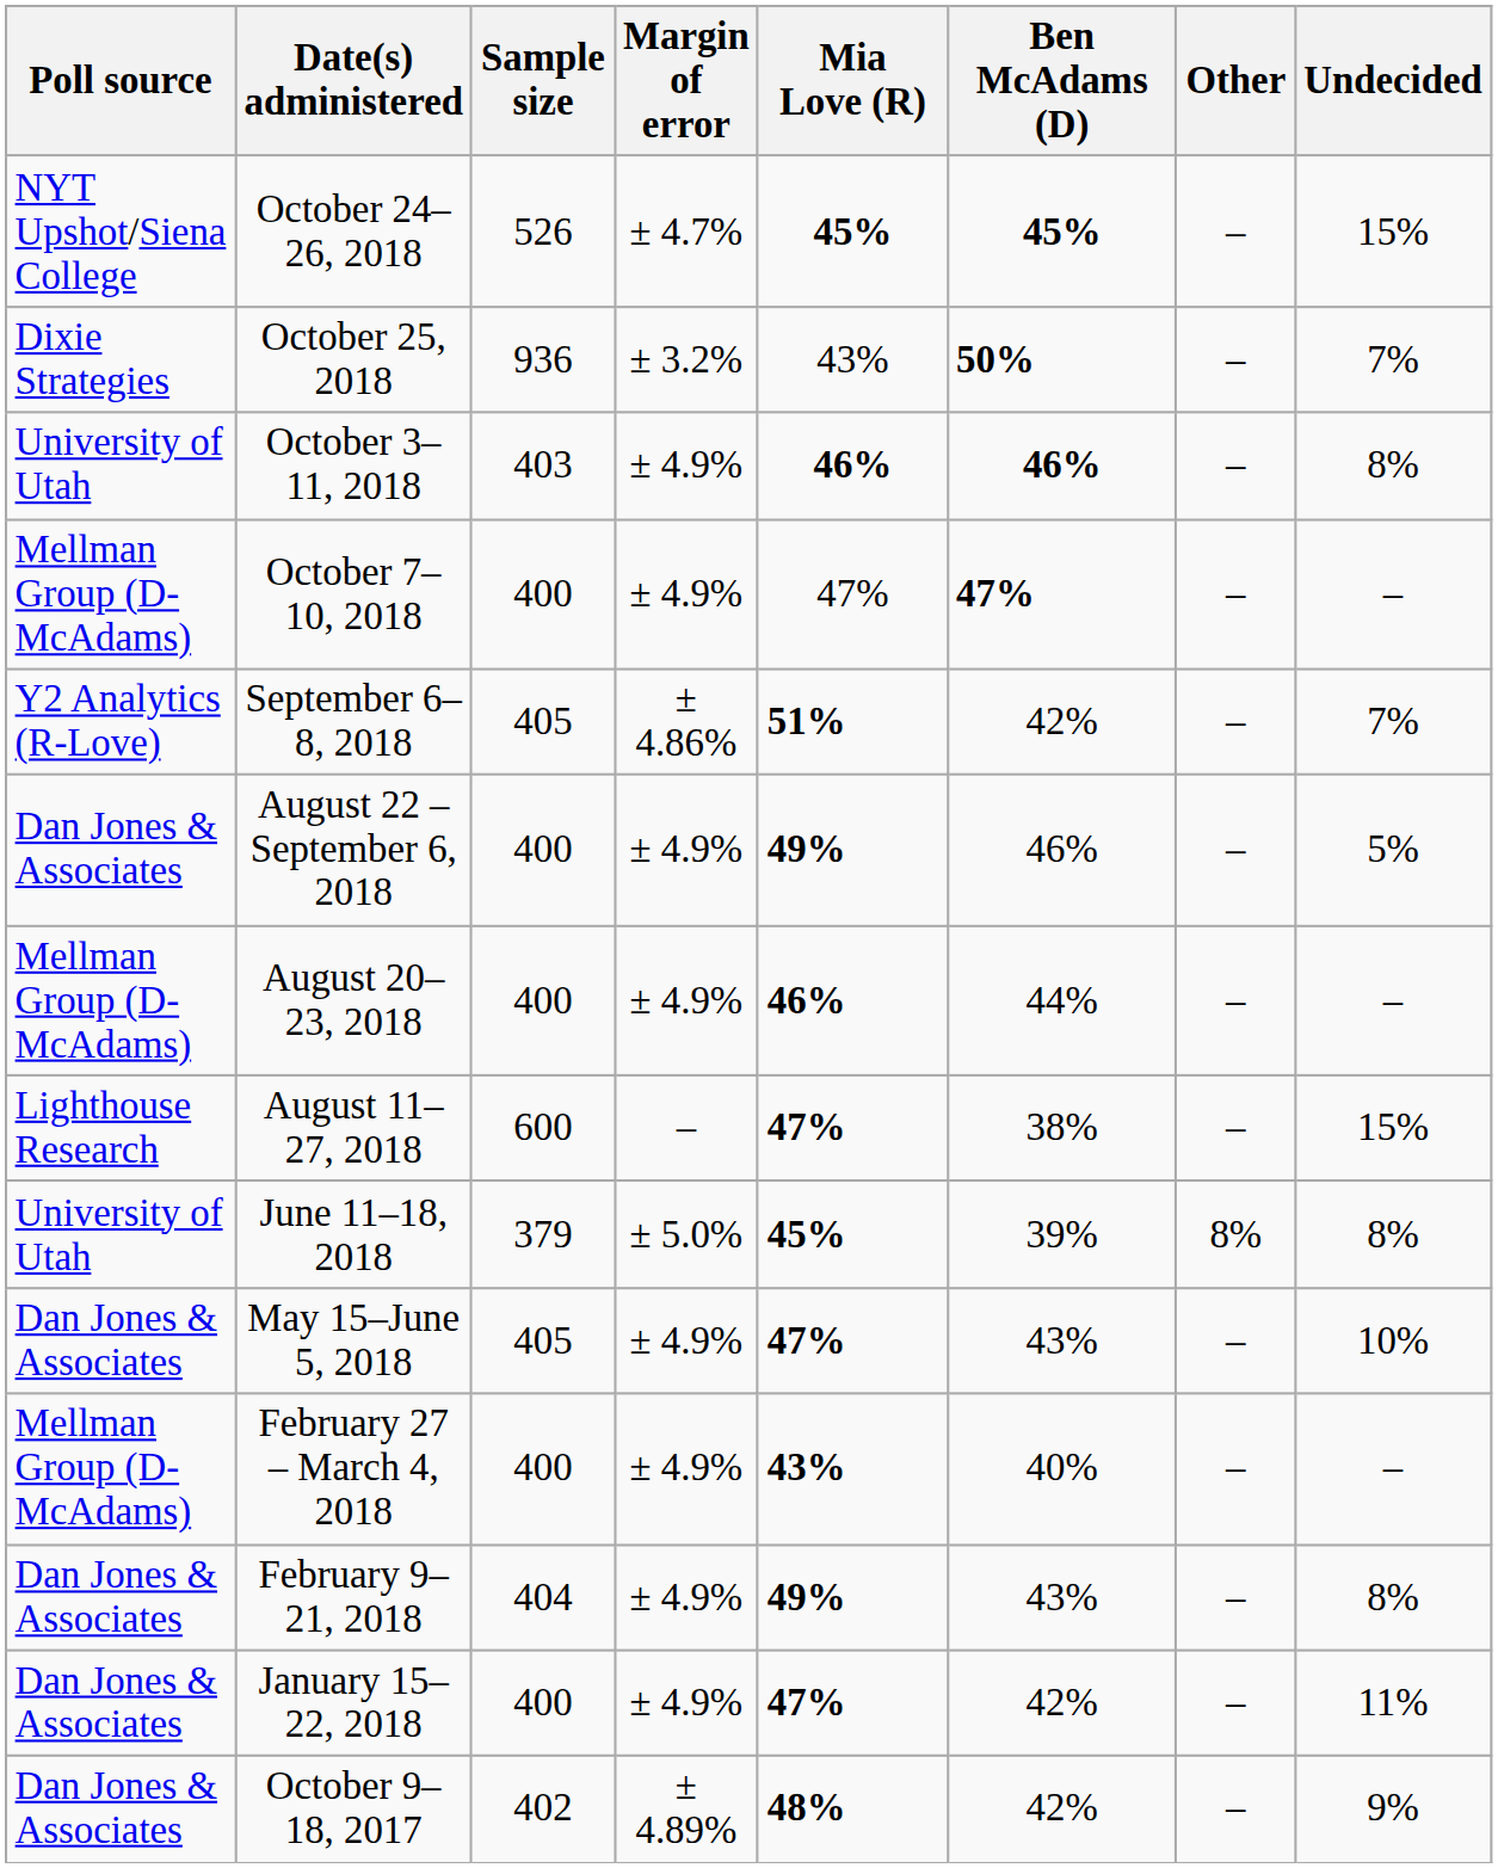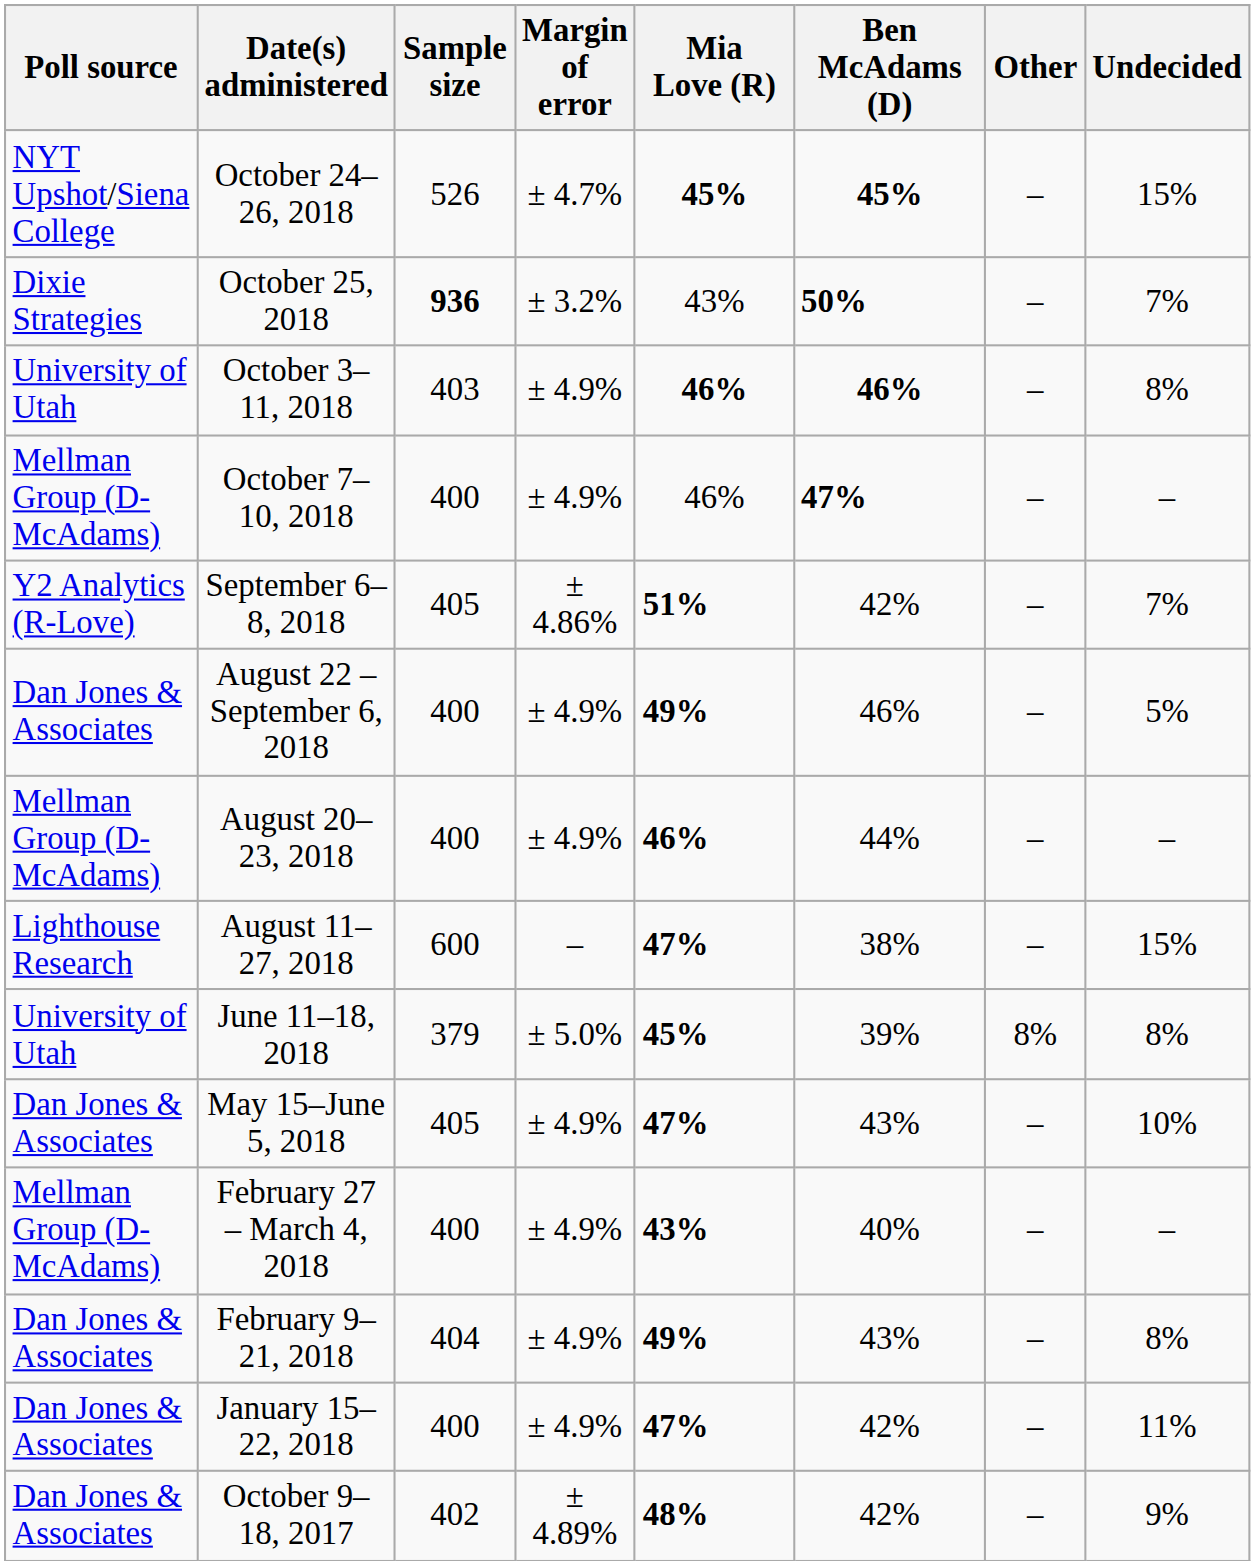 <table class="wikitable">
 <tr>
 <th>Poll source</th>
 <th>Date(s)<br>administered</th>
 <th>Sample<br>size</th>
 <th>Margin of<br>error</th>
 <th style="width:100px;">Mia<br>Love (R)</th>
 <th style="width:100px;">Ben<br>McAdams (D)</th>
 <th style="width:40px;">Other</th>
 <th style="width:40px;">Undecided</th>
 </tr>
 <tr>
 <td><a href='#'>NYT Upshot</a>/<a href='#'>Siena College</a></td>
 <td align=center>October 24–26, 2018</td>
 <td align=center>526</td>
 <td align=center>± 4.7%</td>
 <td align=center><strong>45%</strong></td>
 <td align=center><strong>45%</strong></td>
 <td align=center>–</td>
 <td align=center>15%</td>
 </tr>
 <tr>
 <td><a href='#'>Dixie Strategies</a></td>
 <td align=center>October 25, 2018</td>
-<td align=center>936</td>
+<td align=center><strong>936</strong></td>
 <td align=center>± 3.2%</td>
 <td align=center>43%</td>
 <td><strong>50%</strong></td>
 <td align=center>–</td>
 <td align=center>7%</td>
 </tr>
 <tr>
 <td><a href='#'>University of Utah</a></td>
 <td align=center>October 3–11, 2018</td>
 <td align=center>403</td>
 <td align=center>± 4.9%</td>
 <td align=center><strong>46%</strong></td>
 <td align=center><strong>46%</strong></td>
 <td align=center>–</td>
 <td align=center>8%</td>
 </tr>
 <tr>
 <td><a href='#'>Mellman Group (D-McAdams)</a></td>
 <td align=center>October 7–10, 2018</td>
 <td align=center>400</td>
 <td align=center>± 4.9%</td>
-<td align=center>47%</td>
+<td align=center>46%</td>
 <td><strong>47%</strong></td>
 <td align=center>–</td>
 <td align=center>–</td>
 </tr>
 <tr>
 <td><a href='#'>Y2 Analytics (R-Love)</a></td>
 <td align=center>September 6–8, 2018</td>
 <td align=center>405</td>
 <td align=center>± 4.86%</td>
 <td><strong>51%</strong></td>
 <td align=center>42%</td>
 <td align=center>–</td>
 <td align=center>7%</td>
 </tr>
 <tr>
 <td><a href='#'>Dan Jones & Associates</a></td>
 <td align=center>August 22 – September 6, 2018</td>
 <td align=center>400</td>
 <td align=center>± 4.9%</td>
 <td><strong>49%</strong></td>
 <td align=center>46%</td>
 <td align=center>–</td>
 <td align=center>5%</td>
 </tr>
 <tr>
 <td><a href='#'>Mellman Group (D-McAdams)</a></td>
 <td align=center>August 20–23, 2018</td>
 <td align=center>400</td>
 <td align=center>± 4.9%</td>
 <td><strong>46%</strong></td>
 <td align=center>44%</td>
 <td align=center>–</td>
 <td align=center>–</td>
 </tr>
 <tr>
 <td><a href='#'>Lighthouse Research</a></td>
 <td align=center>August 11–27, 2018</td>
 <td align=center>600</td>
 <td align=center>–</td>
 <td><strong>47%</strong></td>
 <td align=center>38%</td>
 <td align=center>–</td>
 <td align=center>15%</td>
 </tr>
 <tr>
 <td><a href='#'>University of Utah</a></td>
 <td align=center>June 11–18, 2018</td>
 <td align=center>379</td>
 <td align=center>± 5.0%</td>
 <td><strong>45%</strong></td>
 <td align=center>39%</td>
 <td align=center>8%</td>
 <td align=center>8%</td>
 </tr>
 <tr>
 <td><a href='#'>Dan Jones & Associates</a></td>
 <td align=center>May 15–June 5, 2018</td>
 <td align=center>405</td>
 <td align=center>± 4.9%</td>
 <td><strong>47%</strong></td>
 <td align=center>43%</td>
 <td align=center>–</td>
 <td align=center>10%</td>
 </tr>
 <tr>
 <td><a href='#'>Mellman Group (D-McAdams)</a></td>
 <td align=center>February 27 – March 4, 2018</td>
 <td align=center>400</td>
 <td align=center>± 4.9%</td>
 <td><strong>43%</strong></td>
 <td align=center>40%</td>
 <td align=center>–</td>
 <td align=center>–</td>
 </tr>
 <tr>
 <td><a href='#'>Dan Jones & Associates</a></td>
 <td align=center>February 9–21, 2018</td>
 <td align=center>404</td>
 <td align=center>± 4.9%</td>
 <td><strong>49%</strong></td>
 <td align=center>43%</td>
 <td align=center>–</td>
 <td align=center>8%</td>
 </tr>
 <tr>
 <td><a href='#'>Dan Jones & Associates</a></td>
 <td align=center>January 15–22, 2018</td>
 <td align=center>400</td>
 <td align=center>± 4.9%</td>
 <td><strong>47%</strong></td>
 <td align=center>42%</td>
 <td align=center>–</td>
 <td align=center>11%</td>
 </tr>
 <tr>
 <td><a href='#'>Dan Jones & Associates</a></td>
 <td align=center>October 9–18, 2017</td>
 <td align=center>402</td>
 <td align=center>± 4.89%</td>
 <td><strong>48%</strong></td>
 <td align=center>42%</td>
 <td align=center>–</td>
 <td align=center>9%</td>
 </tr>
 </table>
